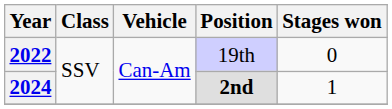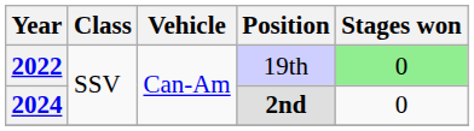 <table class="wikitable">
 <tr>
 <th>Year</th>
 <th>Class</th>
 <th>Vehicle</th>
 <th>Position</th>
 <th>Stages won</th>
 </tr>
 <tr>
 <th><a href='#'>2022</a></th>
 <td rowspan="2">SSV</td>
 <td rowspan="2"> <a href='#'>Can-Am</a></td>
 <td align="center" style="background:#CFCFFF;">19th</td>
-<td align="center">0</td>
+<td align="center" style="background: lightgreen;">0</td>
 </tr>
 <tr>
 <th><a href='#'>2024</a></th>
 <td align="center" style="background:#DFDFDF;"><strong>2nd</strong></td>
-<td align="center">1</td>
+<td align="center">0</td>
 </tr>
 <tr>
 </tr>
 </table>
